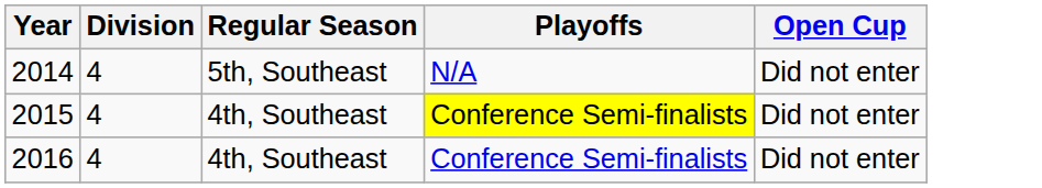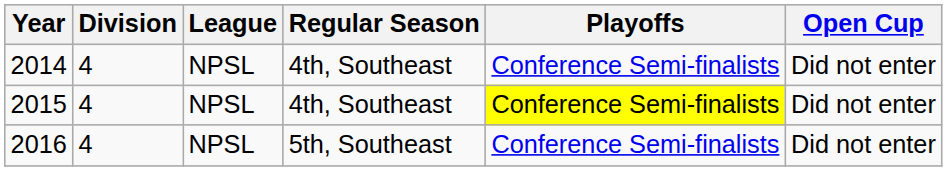 <table class="wikitable">
 <tr>
 <th>Year</th>
 <th>Division</th>
+<th>League</th>
 <th>Regular Season</th>
 <th>Playoffs</th>
 <th><a href='#'>Open Cup</a></th>
 </tr>
 <tr>
 <td>2014</td>
 <td>4</td>
-<td>5th, Southeast</td>
-<td><a href='#'>N/A</a></td>
+<td>NPSL</td>
+<td>4th, Southeast</td>
+<td><a href='#'>Conference Semi-finalists</a></td>
 <td>Did not enter</td>
 </tr>
 <tr>
 <td>2015</td>
 <td>4</td>
+<td>NPSL</td>
 <td>4th, Southeast</td>
 <td bgcolor=#FFFF00>Conference Semi-finalists</td>
 <td>Did not enter</td>
 </tr>
 <tr>
 <td>2016</td>
 <td>4</td>
-<td>4th, Southeast</td>
+<td>NPSL</td>
+<td>5th, Southeast</td>
 <td><a href='#'>Conference Semi-finalists</a></td>
 <td>Did not enter</td>
 </tr>
 </table>
